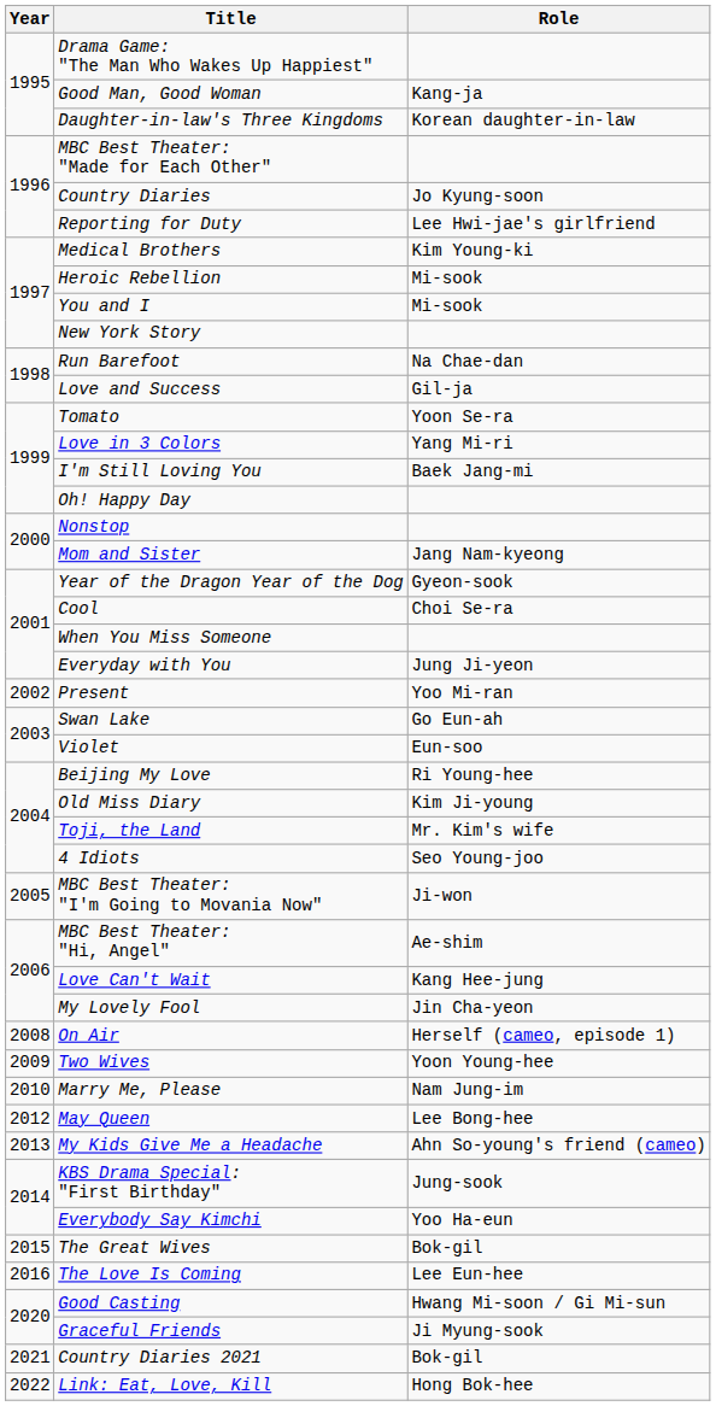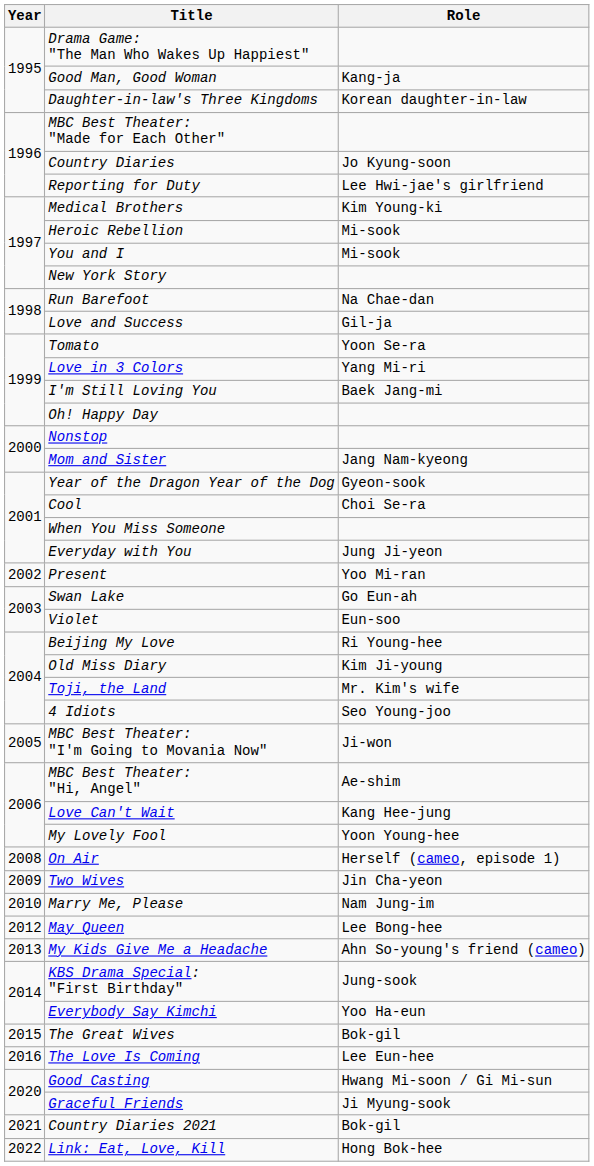 <table class="wikitable sortable">
 <tr>
 <th>Year</th>
 <th>Title</th>
 <th>Role</th>
 </tr>
 <tr>
 <td rowspan=3>1995</td>
 <td><em>Drama Game:</em><br>"The Man Who Wakes Up Happiest"</td>
 <td></td>
 </tr>
 <tr>
 <td><em>Good Man, Good Woman</em></td>
 <td>Kang-ja</td>
 </tr>
 <tr>
 <td><em>Daughter-in-law's Three Kingdoms</em></td>
 <td>Korean daughter-in-law</td>
 </tr>
 <tr>
 <td rowspan=3>1996</td>
 <td><em>MBC Best Theater:</em><br>"Made for Each Other"</td>
 <td></td>
 </tr>
 <tr>
 <td><em>Country Diaries</em> </td>
 <td>Jo Kyung-soon</td>
 </tr>
 <tr>
 <td><em>Reporting for Duty</em></td>
 <td>Lee Hwi-jae's girlfriend</td>
 </tr>
 <tr>
 <td rowspan=4>1997</td>
 <td><em>Medical Brothers</em></td>
 <td>Kim Young-ki</td>
 </tr>
 <tr>
 <td><em>Heroic Rebellion</em></td>
 <td>Mi-sook</td>
 </tr>
 <tr>
 <td><em>You and I</em></td>
 <td>Mi-sook</td>
 </tr>
 <tr>
 <td><em>New York Story</em></td>
 <td></td>
 </tr>
 <tr>
 <td rowspan=2>1998</td>
 <td><em>Run Barefoot</em></td>
 <td>Na Chae-dan</td>
 </tr>
 <tr>
 <td><em>Love and Success</em></td>
 <td>Gil-ja</td>
 </tr>
 <tr>
 <td rowspan=4>1999</td>
 <td><em>Tomato</em></td>
 <td>Yoon Se-ra</td>
 </tr>
 <tr>
 <td><em><a href='#'>Love in 3 Colors</a></em></td>
 <td>Yang Mi-ri</td>
 </tr>
 <tr>
 <td><em>I'm Still Loving You</em></td>
 <td>Baek Jang-mi</td>
 </tr>
 <tr>
 <td><em>Oh! Happy Day</em></td>
 <td></td>
 </tr>
 <tr>
 <td rowspan=2>2000</td>
 <td><em><a href='#'>Nonstop</a></em></td>
 <td></td>
 </tr>
 <tr>
 <td><em><a href='#'>Mom and Sister</a></em></td>
 <td>Jang Nam-kyeong</td>
 </tr>
 <tr>
 <td rowspan=4>2001</td>
 <td><em>Year of the Dragon Year of the Dog</em></td>
 <td>Gyeon-sook</td>
 </tr>
 <tr>
 <td><em>Cool</em></td>
 <td>Choi Se-ra</td>
 </tr>
 <tr>
 <td><em>When You Miss Someone</em></td>
 <td></td>
 </tr>
 <tr>
 <td><em>Everyday with You</em></td>
 <td>Jung Ji-yeon</td>
 </tr>
 <tr>
 <td>2002</td>
 <td><em>Present</em></td>
 <td>Yoo Mi-ran</td>
 </tr>
 <tr>
 <td rowspan=2>2003</td>
 <td><em>Swan Lake</em></td>
 <td>Go Eun-ah</td>
 </tr>
 <tr>
 <td><em>Violet</em></td>
 <td>Eun-soo</td>
 </tr>
 <tr>
 <td rowspan=4>2004</td>
 <td><em>Beijing My Love</em></td>
 <td>Ri Young-hee</td>
 </tr>
 <tr>
 <td><em>Old Miss Diary</em></td>
 <td>Kim Ji-young</td>
 </tr>
 <tr>
 <td><em><a href='#'>Toji, the Land</a></em></td>
 <td>Mr. Kim's wife</td>
 </tr>
 <tr>
 <td><em>4 Idiots</em></td>
 <td>Seo Young-joo</td>
 </tr>
 <tr>
 <td>2005</td>
 <td><em>MBC Best Theater:</em><br>"I'm Going to Movania Now"</td>
 <td>Ji-won</td>
 </tr>
 <tr>
 <td rowspan=3>2006</td>
 <td><em>MBC Best Theater:</em><br>"Hi, Angel" </td>
 <td>Ae-shim</td>
 </tr>
 <tr>
 <td><em><a href='#'>Love Can't Wait</a></em></td>
 <td>Kang Hee-jung</td>
 </tr>
 <tr>
 <td><em>My Lovely Fool</em></td>
-<td>Jin Cha-yeon</td>
+<td>Yoon Young-hee</td>
 </tr>
 <tr>
 <td>2008</td>
 <td><em><a href='#'>On Air</a></em></td>
 <td>Herself (<a href='#'>cameo</a>, episode 1)</td>
 </tr>
 <tr>
 <td>2009</td>
 <td><em><a href='#'>Two Wives</a></em></td>
-<td>Yoon Young-hee</td>
+<td>Jin Cha-yeon</td>
 </tr>
 <tr>
 <td>2010</td>
 <td><em>Marry Me, Please</em></td>
 <td>Nam Jung-im</td>
 </tr>
 <tr>
 <td>2012</td>
 <td><em><a href='#'>May Queen</a></em></td>
 <td>Lee Bong-hee</td>
 </tr>
 <tr>
 <td>2013</td>
 <td><em><a href='#'>My Kids Give Me a Headache</a></em></td>
 <td>Ahn So-young's friend (<a href='#'>cameo</a>)</td>
 </tr>
 <tr>
 <td rowspan=2>2014</td>
 <td><em><a href='#'>KBS Drama Special</a>:</em><br>"First Birthday"</td>
 <td>Jung-sook</td>
 </tr>
 <tr>
 <td><em><a href='#'>Everybody Say Kimchi</a></em></td>
 <td>Yoo Ha-eun</td>
 </tr>
 <tr>
 <td>2015</td>
 <td><em>The Great Wives</em></td>
 <td>Bok-gil</td>
 </tr>
 <tr>
 <td>2016</td>
 <td><em><a href='#'>The Love Is Coming</a></em></td>
 <td>Lee Eun-hee</td>
 </tr>
 <tr>
 <td rowspan=2>2020</td>
 <td><em><a href='#'>Good Casting</a></em></td>
 <td>Hwang Mi-soon / Gi Mi-sun</td>
 </tr>
 <tr>
 <td><em><a href='#'>Graceful Friends</a></em></td>
 <td>Ji Myung-sook</td>
 </tr>
 <tr>
 <td>2021</td>
 <td><em>Country Diaries 2021</em></td>
 <td>Bok-gil</td>
 </tr>
 <tr>
 <td>2022</td>
 <td><em><a href='#'>Link: Eat, Love, Kill</a></em></td>
 <td>Hong Bok-hee</td>
 </tr>
 </table>
